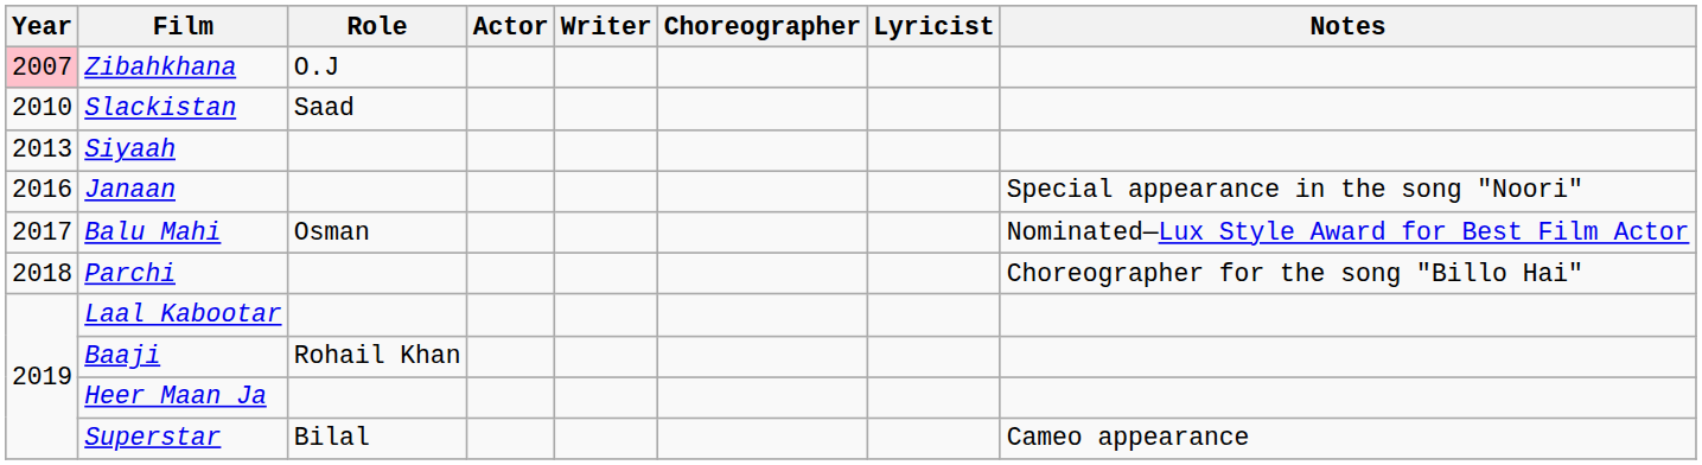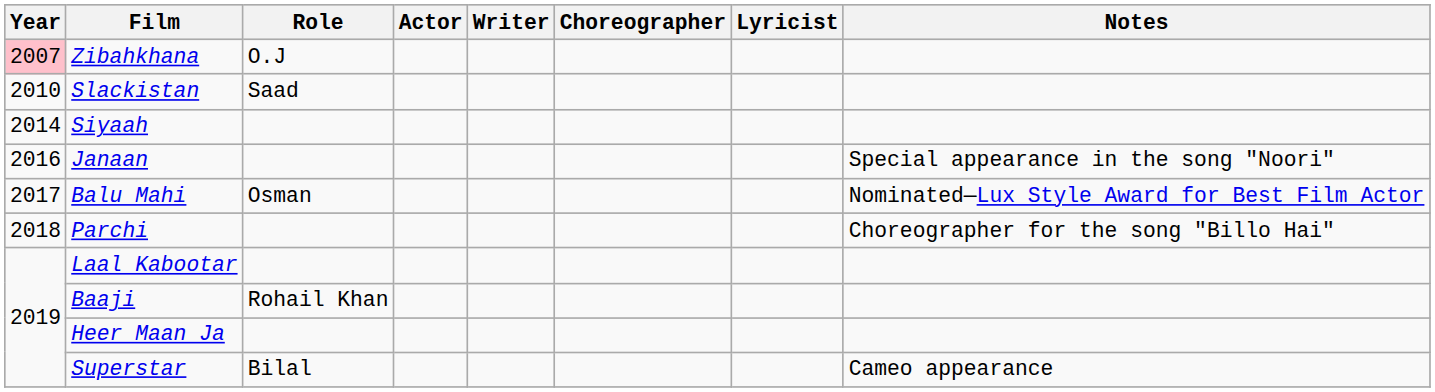 <table class="wikitable">
 <tr>
 <th>Year</th>
 <th>Film</th>
 <th>Role</th>
 <th>Actor</th>
 <th>Writer</th>
 <th>Choreographer</th>
 <th>Lyricist</th>
 <th>Notes</th>
 </tr>
 <tr>
 <td style="background: pink;">2007</td>
 <td><em><a href='#'>Zibahkhana</a></em></td>
 <td>O.J</td>
 <td></td>
 <td></td>
 <td></td>
 <td></td>
 <td></td>
 </tr>
 <tr>
 <td>2010</td>
 <td><em><a href='#'>Slackistan</a></em></td>
 <td>Saad</td>
 <td></td>
 <td></td>
 <td></td>
 <td></td>
 <td></td>
 </tr>
 <tr>
-<td>2013</td>
+<td>2014</td>
 <td><em><a href='#'>Siyaah</a></em></td>
 <td></td>
 <td></td>
 <td></td>
 <td></td>
 <td></td>
 <td></td>
 </tr>
 <tr>
 <td>2016</td>
 <td><em><a href='#'>Janaan</a></em></td>
 <td></td>
 <td></td>
 <td></td>
 <td></td>
 <td></td>
 <td>Special appearance in the song "Noori"</td>
 </tr>
 <tr>
 <td>2017</td>
 <td><em><a href='#'>Balu Mahi</a></em></td>
 <td>Osman</td>
 <td></td>
 <td></td>
 <td></td>
 <td></td>
 <td>Nominated—<a href='#'>Lux Style Award for Best Film Actor</a></td>
 </tr>
 <tr>
 <td>2018</td>
 <td><em><a href='#'>Parchi</a></em></td>
 <td></td>
 <td></td>
 <td></td>
 <td></td>
 <td></td>
 <td>Choreographer for the song "Billo Hai"</td>
 </tr>
 <tr>
 <td rowspan="4">2019</td>
 <td><em><a href='#'>Laal Kabootar</a></em></td>
 <td></td>
 <td></td>
 <td></td>
 <td></td>
 <td></td>
 <td></td>
 </tr>
 <tr>
 <td><em><a href='#'>Baaji</a></em></td>
 <td>Rohail Khan</td>
 <td></td>
 <td></td>
 <td></td>
 <td></td>
 <td></td>
 </tr>
 <tr>
 <td><em><a href='#'>Heer Maan Ja</a></em></td>
 <td></td>
 <td></td>
 <td></td>
 <td></td>
 <td></td>
 <td></td>
 </tr>
 <tr>
 <td><em><a href='#'>Superstar</a></em></td>
 <td>Bilal</td>
 <td></td>
 <td></td>
 <td></td>
 <td></td>
 <td>Cameo appearance</td>
 </tr>
 </table>
